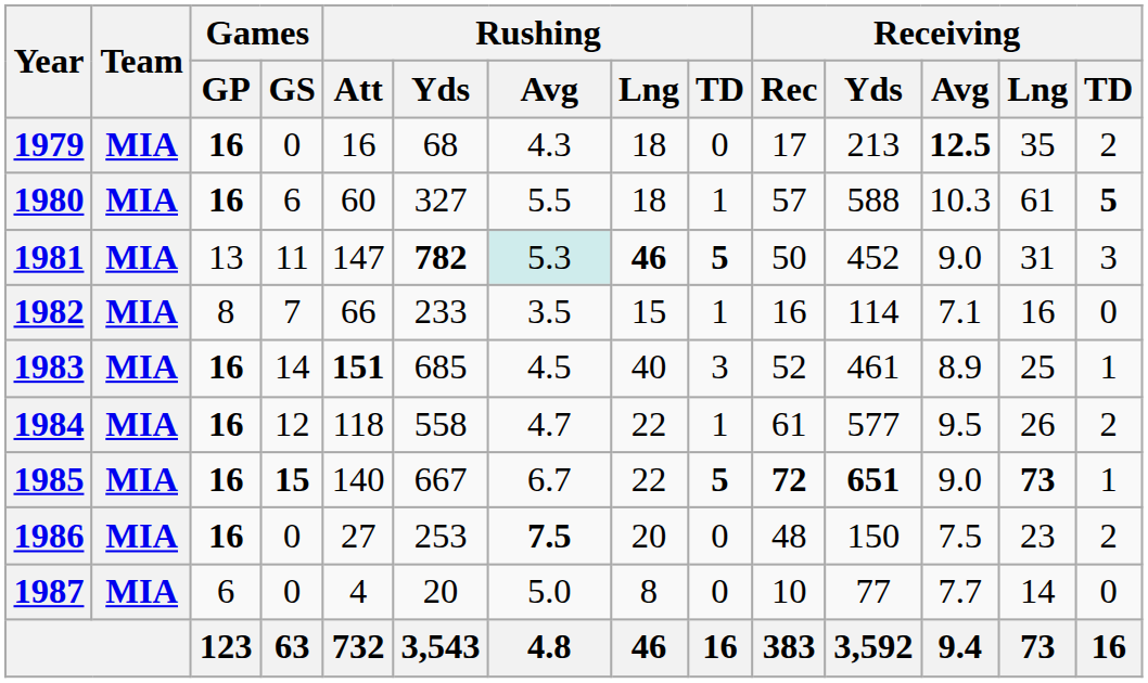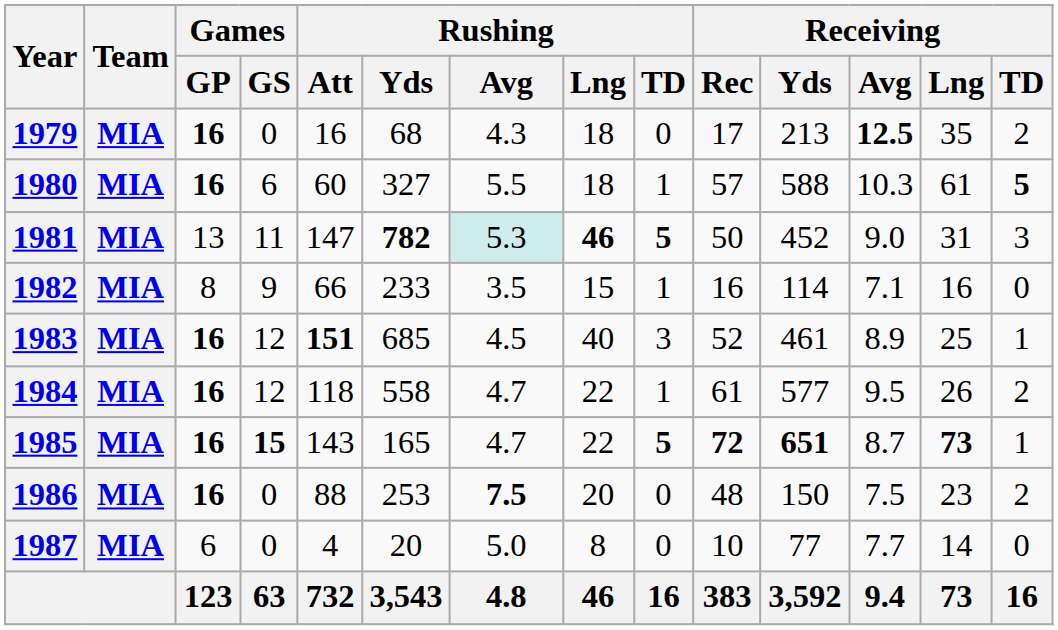 <table class="wikitable" style="text-align:center;">
 <tr>
 <th rowspan="2">Year</th>
 <th rowspan="2">Team</th>
 <th colspan="2">Games</th>
 <th colspan="5">Rushing</th>
 <th colspan="5">Receiving</th>
 </tr>
 <tr>
 <th>GP</th>
 <th>GS</th>
 <th>Att</th>
 <th>Yds</th>
 <th>Avg</th>
 <th>Lng</th>
 <th>TD</th>
 <th>Rec</th>
 <th>Yds</th>
 <th>Avg</th>
 <th>Lng</th>
 <th>TD</th>
 </tr>
 <tr>
 <th><a href='#'>1979</a></th>
 <th><a href='#'>MIA</a></th>
 <td><strong>16</strong></td>
 <td>0</td>
 <td>16</td>
 <td>68</td>
 <td>4.3</td>
 <td>18</td>
 <td>0</td>
 <td>17</td>
 <td>213</td>
 <td><strong>12.5</strong></td>
 <td>35</td>
 <td>2</td>
 </tr>
 <tr>
 <th><a href='#'>1980</a></th>
 <th><a href='#'>MIA</a></th>
 <td><strong>16</strong></td>
 <td>6</td>
 <td>60</td>
 <td>327</td>
 <td>5.5</td>
 <td>18</td>
 <td>1</td>
 <td>57</td>
 <td>588</td>
 <td>10.3</td>
 <td>61</td>
 <td><strong>5</strong></td>
 </tr>
 <tr>
 <th><a href='#'>1981</a></th>
 <th><a href='#'>MIA</a></th>
 <td>13</td>
 <td>11</td>
 <td>147</td>
 <td><strong>782</strong></td>
 <td style="background:#cfecec; width:3em;">5.3</td>
 <td><strong>46</strong></td>
 <td><strong>5</strong></td>
 <td>50</td>
 <td>452</td>
 <td>9.0</td>
 <td>31</td>
 <td>3</td>
 </tr>
 <tr>
 <th><a href='#'>1982</a></th>
 <th><a href='#'>MIA</a></th>
 <td>8</td>
-<td>7</td>
+<td>9</td>
 <td>66</td>
 <td>233</td>
 <td>3.5</td>
 <td>15</td>
 <td>1</td>
 <td>16</td>
 <td>114</td>
 <td>7.1</td>
 <td>16</td>
 <td>0</td>
 </tr>
 <tr>
 <th><a href='#'>1983</a></th>
 <th><a href='#'>MIA</a></th>
 <td><strong>16</strong></td>
-<td>14</td>
+<td>12</td>
 <td><strong>151</strong></td>
 <td>685</td>
 <td>4.5</td>
 <td>40</td>
 <td>3</td>
 <td>52</td>
 <td>461</td>
 <td>8.9</td>
 <td>25</td>
 <td>1</td>
 </tr>
 <tr>
 <th><a href='#'>1984</a></th>
 <th><a href='#'>MIA</a></th>
 <td><strong>16</strong></td>
 <td>12</td>
 <td>118</td>
 <td>558</td>
 <td>4.7</td>
 <td>22</td>
 <td>1</td>
 <td>61</td>
 <td>577</td>
 <td>9.5</td>
 <td>26</td>
 <td>2</td>
 </tr>
 <tr>
 <th><a href='#'>1985</a></th>
 <th><a href='#'>MIA</a></th>
 <td><strong>16</strong></td>
 <td><strong>15</strong></td>
-<td>140</td>
-<td>667</td>
-<td>6.7</td>
+<td>143</td>
+<td>165</td>
+<td>4.7</td>
 <td>22</td>
 <td><strong>5</strong></td>
 <td><strong>72</strong></td>
 <td><strong>651</strong></td>
-<td>9.0</td>
+<td>8.7</td>
 <td><strong>73</strong></td>
 <td>1</td>
 </tr>
 <tr>
 <th><a href='#'>1986</a></th>
 <th><a href='#'>MIA</a></th>
 <td><strong>16</strong></td>
 <td>0</td>
-<td>27</td>
+<td>88</td>
 <td>253</td>
 <td><strong>7.5</strong></td>
 <td>20</td>
 <td>0</td>
 <td>48</td>
 <td>150</td>
 <td>7.5</td>
 <td>23</td>
 <td>2</td>
 </tr>
 <tr>
 <th><a href='#'>1987</a></th>
 <th><a href='#'>MIA</a></th>
 <td>6</td>
 <td>0</td>
 <td>4</td>
 <td>20</td>
 <td>5.0</td>
 <td>8</td>
 <td>0</td>
 <td>10</td>
 <td>77</td>
 <td>7.7</td>
 <td>14</td>
 <td>0</td>
 </tr>
 <tr>
 <th colspan="2"></th>
 <th>123</th>
 <th>63</th>
 <th>732</th>
 <th>3,543</th>
 <th>4.8</th>
 <th>46</th>
 <th>16</th>
 <th>383</th>
 <th>3,592</th>
 <th>9.4</th>
 <th>73</th>
 <th>16</th>
 </tr>
 </table>
